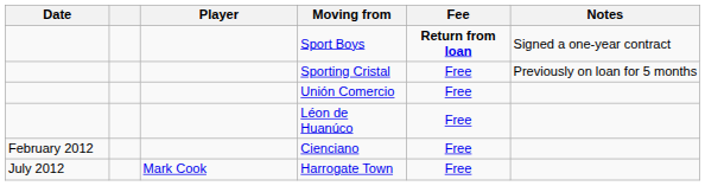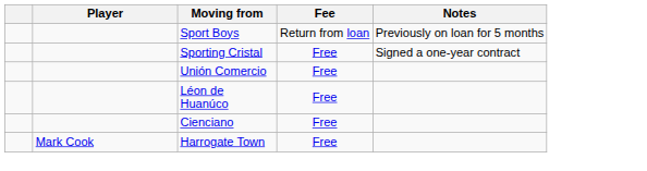 <table class="wikitable sortable">
 <tr>
-<th style="width:120px;">Date</th>
 <th style="width:30px;"></th>
 <th style="width:185px;">Player</th>
 <th style="width:125px;">Moving from</th>
 <th style="width:120px;" class="unsortable">Fee</th>
 <th class="unsortable">Notes</th>
 </tr>
 <tr>
-<td></td>
 <td align=center></td>
 <td> </td>
 <td> <a href='#'>Sport Boys</a></td>
-<td align=center><strong>Return from <a href='#'>loan</a></strong></td>
-<td>Signed a one-year contract</td>
+<td align=center>Return from <a href='#'>loan</a></td>
+<td>Previously on loan for 5 months</td>
 </tr>
 <tr>
-<td></td>
 <td align=center></td>
 <td> </td>
 <td> <a href='#'>Sporting Cristal</a></td>
 <td align=center><a href='#'>Free</a></td>
-<td>Previously on loan for 5 months</td>
+<td>Signed a one-year contract</td>
 </tr>
 <tr>
-<td></td>
 <td align=center></td>
 <td> </td>
 <td> <a href='#'>Unión Comercio</a></td>
 <td align=center><a href='#'>Free</a></td>
 <td></td>
 </tr>
 <tr>
-<td></td>
 <td align=center></td>
 <td> </td>
 <td> <a href='#'>Léon de Huanúco</a></td>
 <td align=center><a href='#'>Free</a></td>
 <td></td>
 </tr>
 <tr>
-<td>February 2012</td>
 <td align=center></td>
 <td> </td>
 <td> <a href='#'>Cienciano</a></td>
 <td align=center><a href='#'>Free</a></td>
 <td></td>
 </tr>
 <tr>
-<td>July 2012</td>
 <td align=center></td>
 <td> <a href='#'>Mark Cook</a></td>
 <td> <a href='#'>Harrogate Town</a></td>
 <td align=center><a href='#'>Free</a></td>
 <td></td>
 </tr>
 </table>
